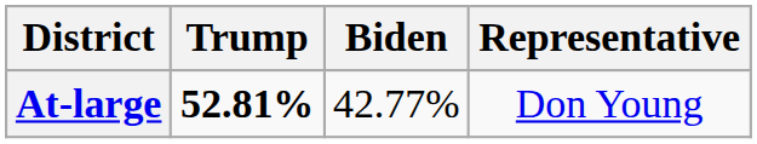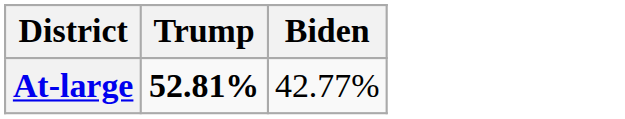 <table class=wikitable>
 <tr>
 <th>District</th>
 <th>Trump</th>
 <th>Biden</th>
-<th>Representative</th>
 </tr>
 <tr align=center>
 <th><a href='#'>At-large</a></th>
 <td><strong>52.81%</strong></td>
 <td>42.77%</td>
-<td><a href='#'>Don Young</a></td>
 </tr>
 </table>
